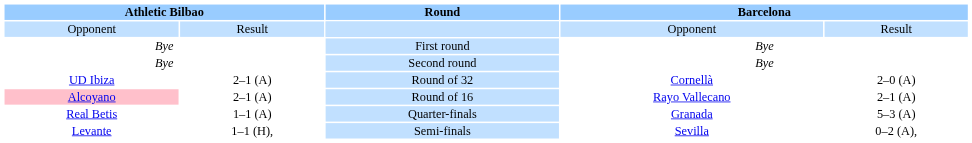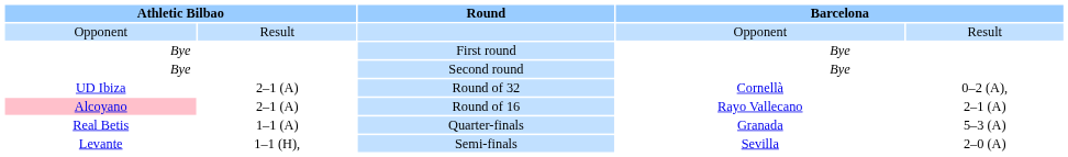 <table style="width:100%; text-align:center;">
 <tr style="vertical-align:top; background:#9cf;">
 <th colspan=2 style="width:1*">Athletic Bilbao</th>
 <th><strong>Round</strong></th>
 <th colspan=2 style="width:1*">Barcelona</th>
 </tr>
 <tr style="vertical-align:top; background:#c1e0ff;">
 <td>Opponent</td>
 <td>Result</td>
 <td style="background:#c1e0ff;"></td>
 <td>Opponent</td>
 <td>Result</td>
 </tr>
 <tr>
 <td colspan="2"><em>Bye</em></td>
 <td style="background:#c1e0ff;">First round</td>
 <td colspan="2"><em>Bye</em></td>
 <td></td>
 </tr>
 <tr>
 <td colspan="2"><em>Bye</em></td>
 <td style="background:#c1e0ff;">Second round</td>
 <td colspan="2"><em>Bye</em></td>
 <td></td>
 </tr>
 <tr>
 <td><a href='#'>UD Ibiza</a></td>
 <td>2–1 (A)</td>
 <td style="background:#c1e0ff;">Round of 32</td>
 <td><a href='#'>Cornellà</a></td>
-<td>2–0  (A)</td>
+<td>0–2 (A), </td>
 </tr>
 <tr>
 <td style="background: pink;"><a href='#'>Alcoyano</a></td>
 <td>2–1 (A)</td>
 <td style="background:#c1e0ff;">Round of 16</td>
 <td><a href='#'>Rayo Vallecano</a></td>
 <td>2–1 (A)</td>
 </tr>
 <tr>
 <td><a href='#'>Real Betis</a></td>
 <td>1–1  (A)</td>
 <td style="background:#c1e0ff;">Quarter-finals</td>
 <td><a href='#'>Granada</a></td>
 <td>5–3  (A)</td>
 </tr>
 <tr>
 <td rowspan=2><a href='#'>Levante</a></td>
 <td>1–1 (H), </td>
 <td style="background:#c1e0ff;" rowspan="2">Semi-finals</td>
 <td rowspan=2><a href='#'>Sevilla</a></td>
-<td>0–2 (A), </td>
+<td>2–0  (A)</td>
 </tr>
 </table>
